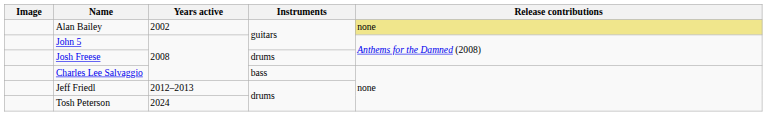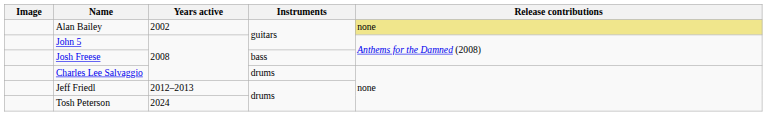 <table class="wikitable" width="100%" border="1">
 <tr>
 <th width="75">Image</th>
 <th width="150">Name</th>
 <th width="160">Years active</th>
 <th width="170">Instruments</th>
 <th>Release contributions</th>
 </tr>
 <tr>
 <td></td>
 <td>Alan Bailey</td>
 <td>2002</td>
 <td rowspan="2">guitars</td>
 <td style="background: khaki;">none</td>
 </tr>
 <tr>
 <td></td>
 <td><a href='#'>John 5</a></td>
 <td rowspan="3">2008</td>
 <td rowspan="2"><em><a href='#'>Anthems for the Damned</a></em> (2008)</td>
 </tr>
 <tr>
 <td></td>
 <td><a href='#'>Josh Freese</a></td>
-<td>drums</td>
+<td>bass</td>
 </tr>
 <tr>
 <td></td>
 <td><a href='#'>Charles Lee Salvaggio</a></td>
-<td>bass</td>
+<td>drums</td>
 <td rowspan="3">none</td>
 </tr>
 <tr>
 <td></td>
 <td>Jeff Friedl</td>
 <td>2012–2013</td>
 <td rowspan="2">drums</td>
 </tr>
 <tr>
 <td></td>
 <td>Tosh Peterson</td>
 <td>2024</td>
 </tr>
 </table>
